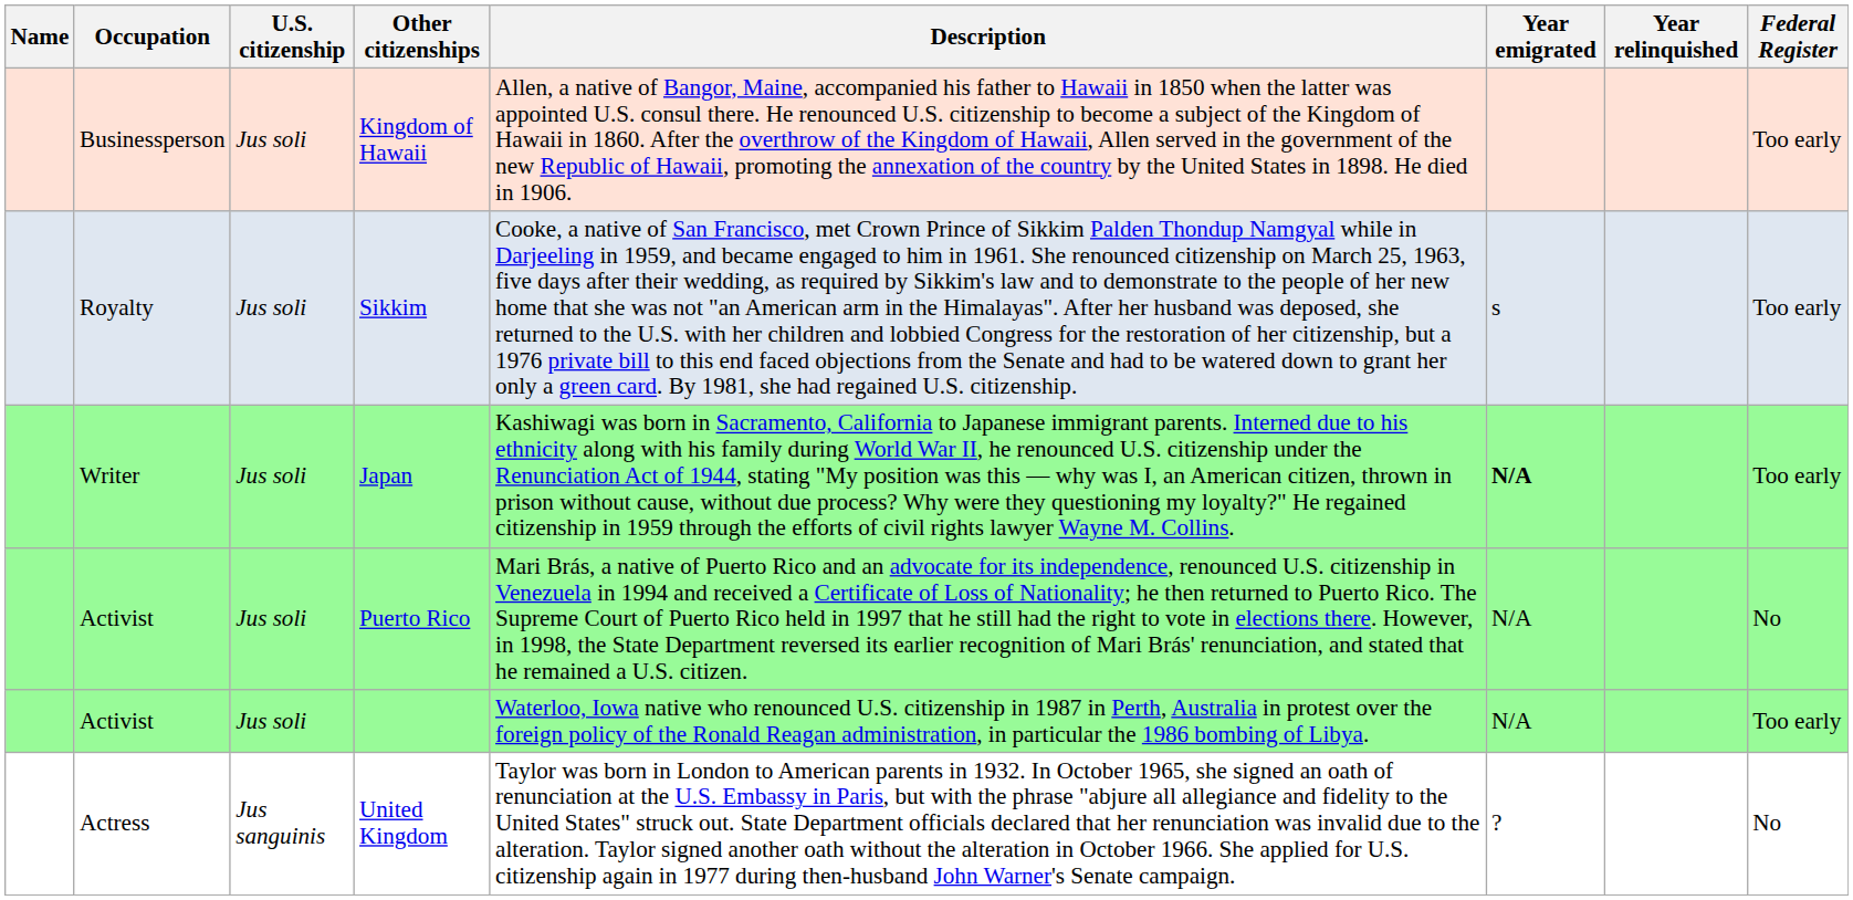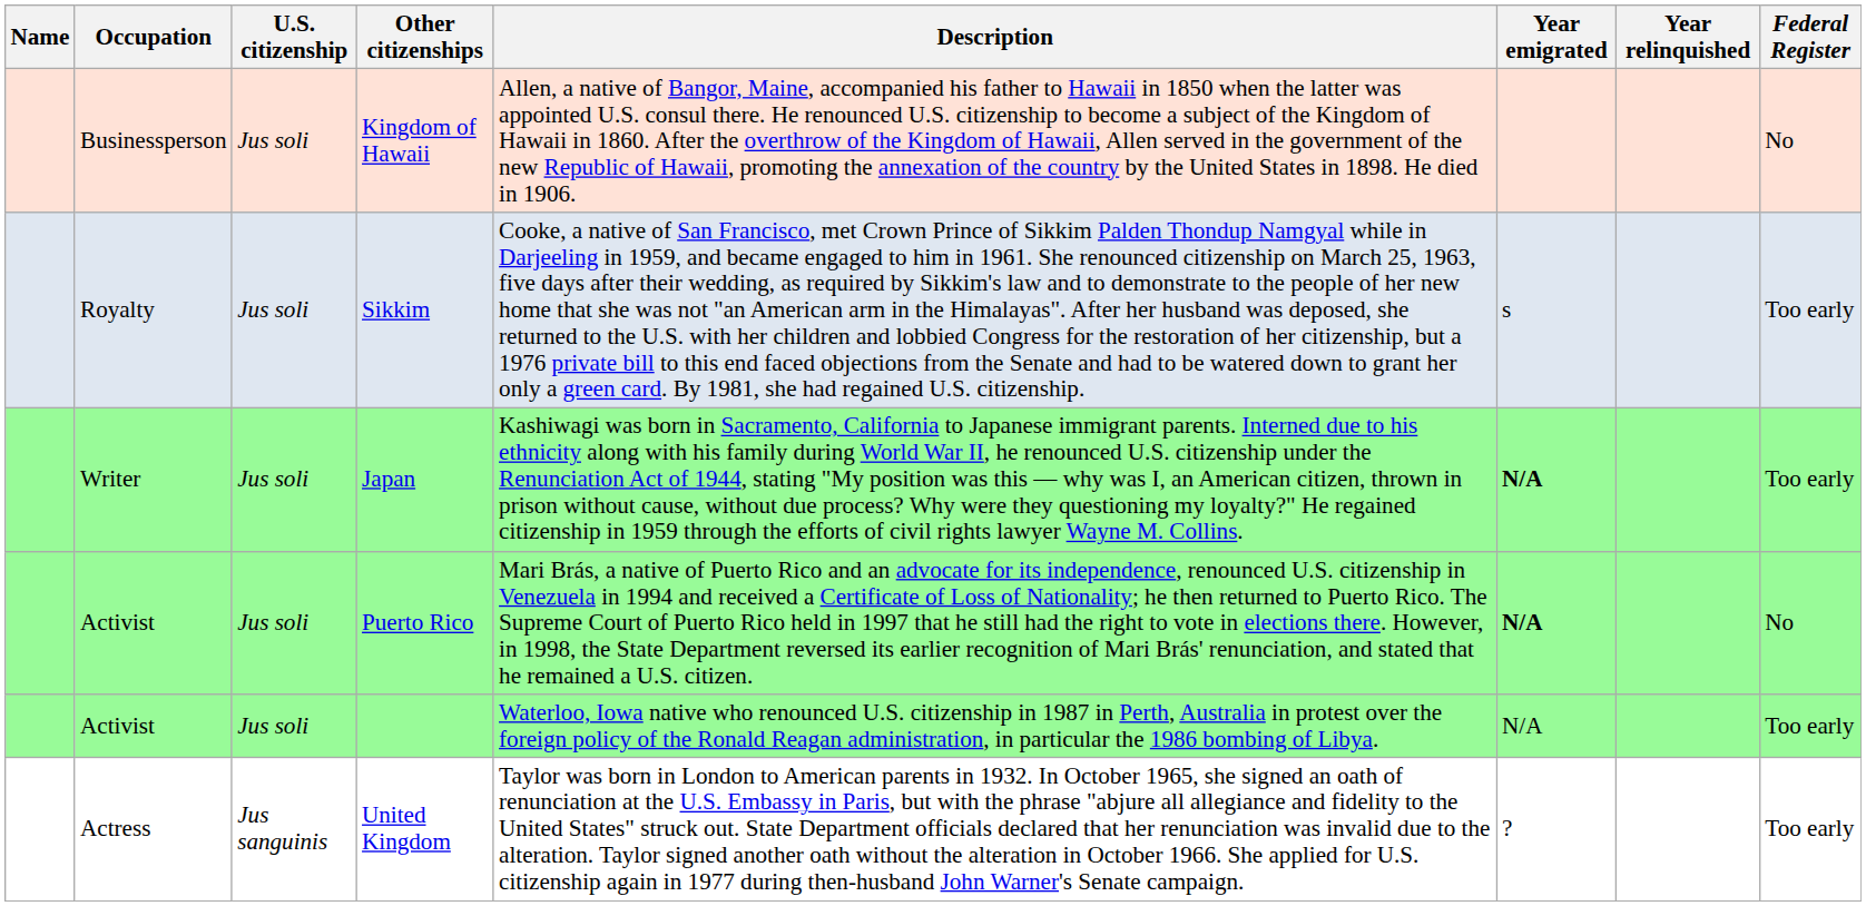 <table class="wikitable sortable" style="margin-right: 0;">
 <tr>
 <th>Name</th>
 <th>Occupation</th>
 <th>U.S. citizenship</th>
 <th>Other citizenships</th>
 <th>Description</th>
 <th>Year emigrated</th>
 <th>Year relinquished</th>
 <th><em>Federal Register</em></th>
 </tr>
 <tr style="background: #ffe2d7">
 <td></td>
 <td>Businessperson</td>
 <td><em>Jus soli</em></td>
 <td><a href='#'>Kingdom of Hawaii</a></td>
 <td>Allen, a native of <a href='#'>Bangor, Maine</a>, accompanied his father to <a href='#'>Hawaii</a> in 1850 when the latter was appointed U.S. consul there. He renounced U.S. citizenship to become a subject of the Kingdom of Hawaii in 1860. After the <a href='#'>overthrow of the Kingdom of Hawaii</a>, Allen served in the government of the new <a href='#'>Republic of Hawaii</a>, promoting the <a href='#'>annexation of the country</a> by the United States in 1898. He died in 1906.</td>
 <td></td>
 <td></td>
-<td>Too early</td>
+<td>No</td>
 </tr>
 <tr style="background: #dfe7f1">
 <td></td>
 <td>Royalty</td>
 <td><em>Jus soli</em></td>
 <td><a href='#'>Sikkim</a></td>
 <td>Cooke, a native of <a href='#'>San Francisco</a>, met Crown Prince of Sikkim <a href='#'>Palden Thondup Namgyal</a> while in <a href='#'>Darjeeling</a> in 1959, and became engaged to him in 1961. She renounced citizenship on March 25, 1963, five days after their wedding, as required by Sikkim's law and to demonstrate to the people of her new home that she was not "an American arm in the Himalayas". After her husband was deposed, she returned to the U.S. with her children and lobbied Congress for the restoration of her citizenship, but a 1976 <a href='#'>private bill</a> to this end faced objections from the Senate and had to be watered down to grant her only a <a href='#'>green card</a>. By 1981, she had regained U.S. citizenship.</td>
 <td>s</td>
 <td></td>
 <td>Too early</td>
 </tr>
 <tr style="background: palegreen">
 <td></td>
 <td>Writer</td>
 <td><em>Jus soli</em></td>
 <td><a href='#'>Japan</a></td>
 <td>Kashiwagi was born in <a href='#'>Sacramento, California</a> to Japanese immigrant parents. <a href='#'>Interned due to his ethnicity</a> along with his family during <a href='#'>World War II</a>, he renounced U.S. citizenship under the <a href='#'>Renunciation Act of 1944</a>, stating "My position was this — why was I, an American citizen, thrown in prison without cause, without due process? Why were they questioning my loyalty?" He regained citizenship in 1959 through the efforts of civil rights lawyer <a href='#'>Wayne M. Collins</a>.</td>
 <td><strong>N/A</strong></td>
 <td></td>
 <td>Too early</td>
 </tr>
 <tr style="background: palegreen">
 <td></td>
 <td>Activist</td>
 <td><em>Jus soli</em></td>
 <td><a href='#'>Puerto Rico</a></td>
 <td>Mari Brás, a native of Puerto Rico and an <a href='#'>advocate for its independence</a>, renounced U.S. citizenship in <a href='#'>Venezuela</a> in 1994 and received a <a href='#'>Certificate of Loss of Nationality</a>; he then returned to Puerto Rico. The Supreme Court of Puerto Rico held in 1997 that he still had the right to vote in <a href='#'>elections there</a>. However, in 1998, the State Department reversed its earlier recognition of Mari Brás' renunciation, and stated that he remained a U.S. citizen.</td>
-<td>N/A</td>
+<td><strong>N/A</strong></td>
 <td></td>
 <td>No</td>
 </tr>
 <tr style="background: palegreen">
 <td></td>
 <td>Activist</td>
 <td><em>Jus soli</em></td>
 <td></td>
 <td><a href='#'>Waterloo, Iowa</a> native who renounced U.S. citizenship in 1987 in <a href='#'>Perth</a>, <a href='#'>Australia</a> in protest over the <a href='#'>foreign policy of the Ronald Reagan administration</a>, in particular the <a href='#'>1986 bombing of Libya</a>.</td>
 <td>N/A</td>
 <td></td>
 <td>Too early</td>
 </tr>
 <tr style="background: #ffffff">
 <td></td>
 <td>Actress</td>
 <td><em>Jus sanguinis</em></td>
 <td><a href='#'>United Kingdom</a></td>
 <td>Taylor was born in London to American parents in 1932. In October 1965, she signed an oath of renunciation at the <a href='#'>U.S. Embassy in Paris</a>, but with the phrase "abjure all allegiance and fidelity to the United States" struck out. State Department officials declared that her renunciation was invalid due to the alteration. Taylor signed another oath without the alteration in October 1966. She applied for U.S. citizenship again in 1977 during then-husband <a href='#'>John Warner</a>'s Senate campaign.</td>
 <td>?</td>
 <td></td>
-<td>No</td>
+<td>Too early</td>
 </tr>
 <tr>
 </tr>
 </table>
